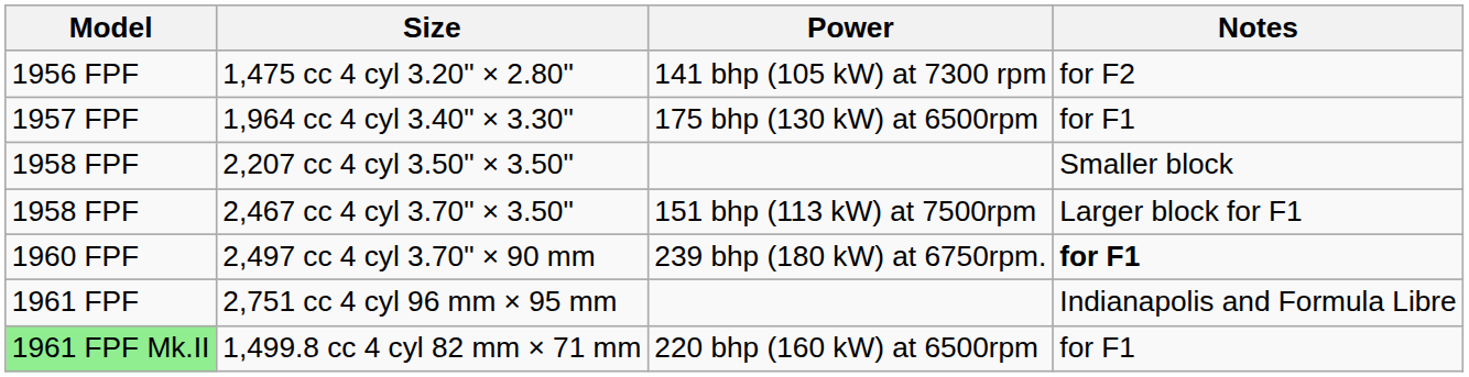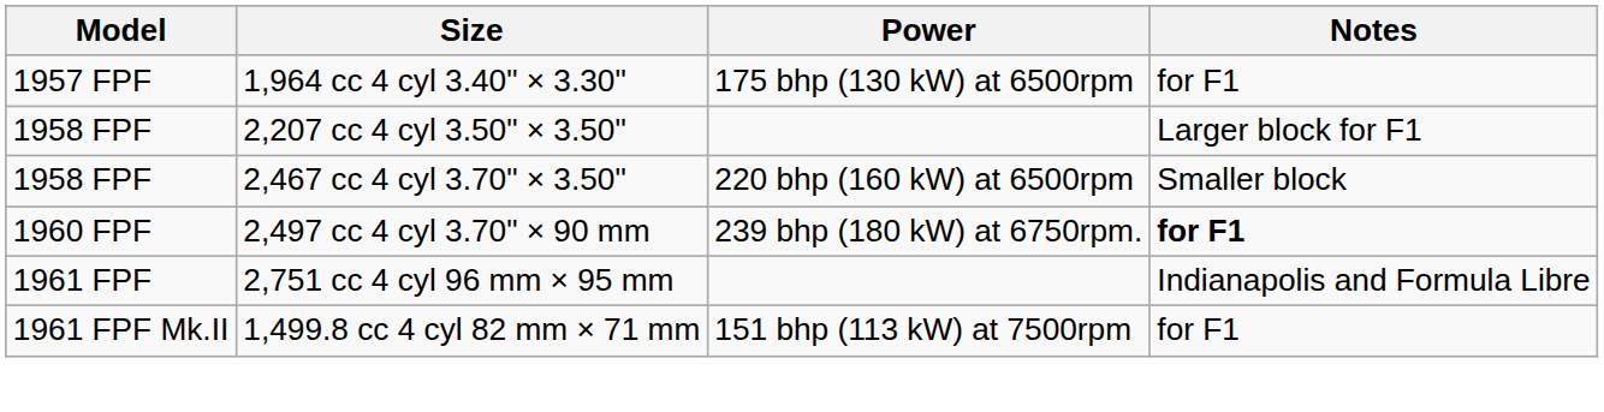 <table class="wikitable">
 <tr>
 <th>Model</th>
 <th>Size</th>
 <th>Power</th>
 <th>Notes</th>
-</tr>
-<tr>
-<td>1956 FPF</td>
-<td>1,475 cc 4 cyl 3.20" × 2.80"</td>
-<td>141 bhp (105 kW) at 7300 rpm</td>
-<td>for F2</td>
 </tr>
 <tr>
 <td>1957 FPF</td>
 <td>1,964 cc 4 cyl 3.40" × 3.30"</td>
 <td>175 bhp (130 kW) at 6500rpm</td>
 <td>for F1</td>
 </tr>
 <tr>
 <td>1958 FPF</td>
 <td>2,207 cc 4 cyl 3.50" × 3.50"</td>
 <td></td>
-<td>Smaller block</td>
+<td>Larger block for F1</td>
 </tr>
 <tr>
 <td>1958 FPF</td>
 <td>2,467 cc 4 cyl 3.70" × 3.50"</td>
-<td>151 bhp (113 kW) at 7500rpm</td>
-<td>Larger block for F1</td>
+<td>220 bhp (160 kW) at 6500rpm</td>
+<td>Smaller block</td>
 </tr>
 <tr>
 <td>1960 FPF</td>
 <td>2,497 cc 4 cyl 3.70" × 90 mm</td>
 <td>239 bhp (180 kW) at 6750rpm.</td>
 <td><strong>for F1</strong></td>
 </tr>
 <tr>
 <td>1961 FPF</td>
 <td>2,751 cc 4 cyl 96 mm × 95 mm</td>
 <td></td>
 <td>Indianapolis and Formula Libre</td>
 </tr>
 <tr>
-<td style="background: lightgreen;">1961 FPF Mk.II</td>
+<td>1961 FPF Mk.II</td>
 <td>1,499.8 cc 4 cyl 82 mm × 71 mm</td>
-<td>220 bhp (160 kW) at 6500rpm</td>
+<td>151 bhp (113 kW) at 7500rpm</td>
 <td>for F1</td>
 </tr>
 </table>
